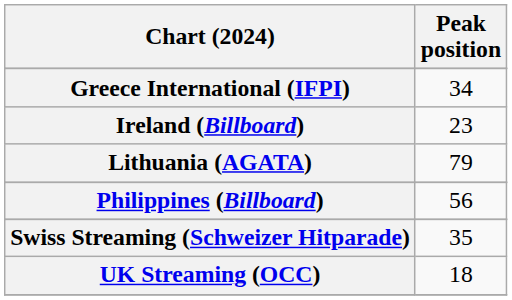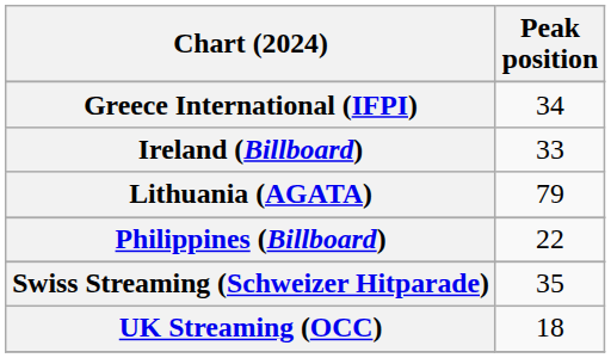 <table class="wikitable sortable plainrowheaders" style="text-align:center">
 <tr>
 <th scope="col">Chart (2024)</th>
 <th scope="col">Peak<br>position</th>
 </tr>
 <tr>
 </tr>
 <tr>
 </tr>
 <tr>
 </tr>
 <tr>
 </tr>
 <tr>
 </tr>
 <tr>
 <th scope="row">Greece International (<a href='#'>IFPI</a>)</th>
 <td>34</td>
 </tr>
 <tr>
 <th scope="row">Ireland (<em><a href='#'>Billboard</a></em>)</th>
-<td>23</td>
+<td>33</td>
 </tr>
 <tr>
 <th scope="row">Lithuania (<a href='#'>AGATA</a>)</th>
 <td>79</td>
 </tr>
 <tr>
 </tr>
 <tr>
 </tr>
 <tr>
 <th scope="row"><a href='#'>Philippines</a> (<em><a href='#'>Billboard</a></em>)</th>
-<td>56</td>
+<td>22</td>
 </tr>
 <tr>
 </tr>
 <tr>
 </tr>
 <tr>
 <th scope="row">Swiss Streaming (<a href='#'>Schweizer Hitparade</a>)</th>
 <td>35</td>
 </tr>
 <tr>
 <th scope="row"><a href='#'>UK Streaming</a> (<a href='#'>OCC</a>)</th>
 <td>18</td>
 </tr>
 <tr>
 </tr>
 </table>
